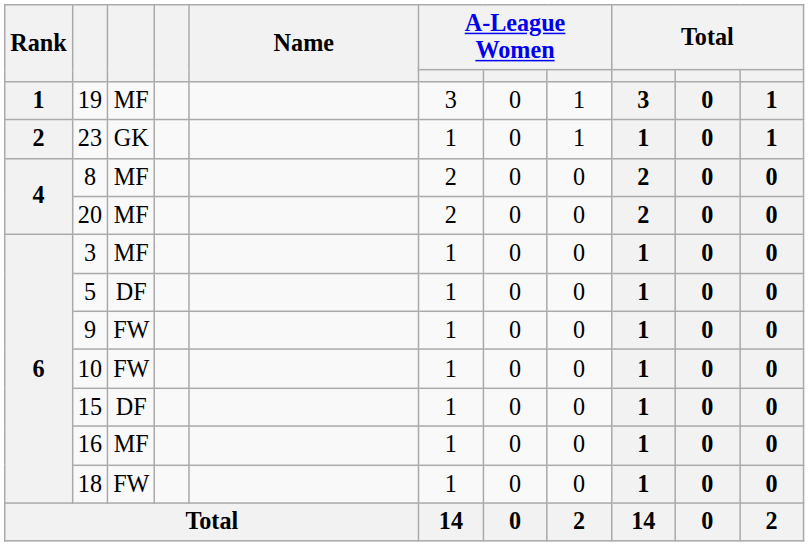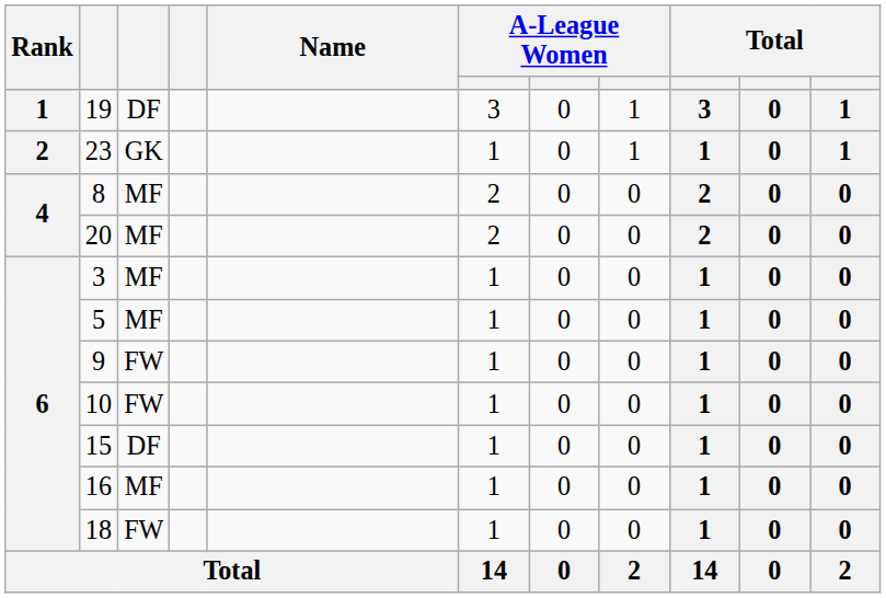 <table class="wikitable sortable" style="text-align:center;">
 <tr>
 <th rowspan="2" width="15">Rank</th>
 <th rowspan="2" width="15"></th>
 <th rowspan="2" width="15"></th>
 <th rowspan="2" width="15"></th>
 <th rowspan="2" width="145">Name</th>
 <th colspan="3" width="120"><a href='#'>A-League Women</a></th>
 <th colspan="3" width="120">Total</th>
 </tr>
 <tr>
 <th style="width:30px"></th>
 <th style="width:30px"></th>
 <th style="width:30px"></th>
 <th style="width:30px"></th>
 <th style="width:30px"></th>
 <th style="width:30px"></th>
 </tr>
 <tr>
 <th>1</th>
 <td>19</td>
-<td>MF</td>
+<td>DF</td>
 <td></td>
 <td align="left"><br></td>
 <td>3</td>
 <td>0</td>
 <td>1<br></td>
 <th>3</th>
 <th>0</th>
 <th>1</th>
 </tr>
 <tr>
 <th>2</th>
 <td>23</td>
 <td>GK</td>
 <td></td>
 <td align="left"><br></td>
 <td>1</td>
 <td>0</td>
 <td>1<br></td>
 <th>1</th>
 <th>0</th>
 <th>1</th>
 </tr>
 <tr>
 <th rowspan="2">4</th>
 <td>8</td>
 <td>MF</td>
 <td></td>
 <td align="left"><br></td>
 <td>2</td>
 <td>0</td>
 <td>0<br></td>
 <th>2</th>
 <th>0</th>
 <th>0</th>
 </tr>
 <tr>
 <td>20</td>
 <td>MF</td>
 <td></td>
 <td align="left"><br></td>
 <td>2</td>
 <td>0</td>
 <td>0<br></td>
 <th>2</th>
 <th>0</th>
 <th>0</th>
 </tr>
 <tr>
 <th rowspan="7">6</th>
 <td>3</td>
 <td>MF</td>
 <td></td>
 <td align="left"><br></td>
 <td>1</td>
 <td>0</td>
 <td>0<br></td>
 <th>1</th>
 <th>0</th>
 <th>0</th>
 </tr>
 <tr>
 <td>5</td>
-<td>DF</td>
+<td>MF</td>
 <td></td>
 <td align="left"><br></td>
 <td>1</td>
 <td>0</td>
 <td>0<br></td>
 <th>1</th>
 <th>0</th>
 <th>0</th>
 </tr>
 <tr>
 <td>9</td>
 <td>FW</td>
 <td></td>
 <td align="left"><br></td>
 <td>1</td>
 <td>0</td>
 <td>0<br></td>
 <th>1</th>
 <th>0</th>
 <th>0</th>
 </tr>
 <tr>
 <td>10</td>
 <td>FW</td>
 <td></td>
 <td align="left"><br></td>
 <td>1</td>
 <td>0</td>
 <td>0<br></td>
 <th>1</th>
 <th>0</th>
 <th>0</th>
 </tr>
 <tr>
 <td>15</td>
 <td>DF</td>
 <td></td>
 <td align="left"><br></td>
 <td>1</td>
 <td>0</td>
 <td>0<br></td>
 <th>1</th>
 <th>0</th>
 <th>0</th>
 </tr>
 <tr>
 <td>16</td>
 <td>MF</td>
 <td></td>
 <td align="left"><br></td>
 <td>1</td>
 <td>0</td>
 <td>0<br></td>
 <th>1</th>
 <th>0</th>
 <th>0</th>
 </tr>
 <tr>
 <td>18</td>
 <td>FW</td>
 <td></td>
 <td align="left"><br></td>
 <td>1</td>
 <td>0</td>
 <td>0<br></td>
 <th>1</th>
 <th>0</th>
 <th>0</th>
 </tr>
 <tr>
 <th colspan="5">Total<br></th>
 <th>14</th>
 <th>0</th>
 <th>2<br></th>
 <th>14</th>
 <th>0</th>
 <th>2</th>
 </tr>
 </table>
